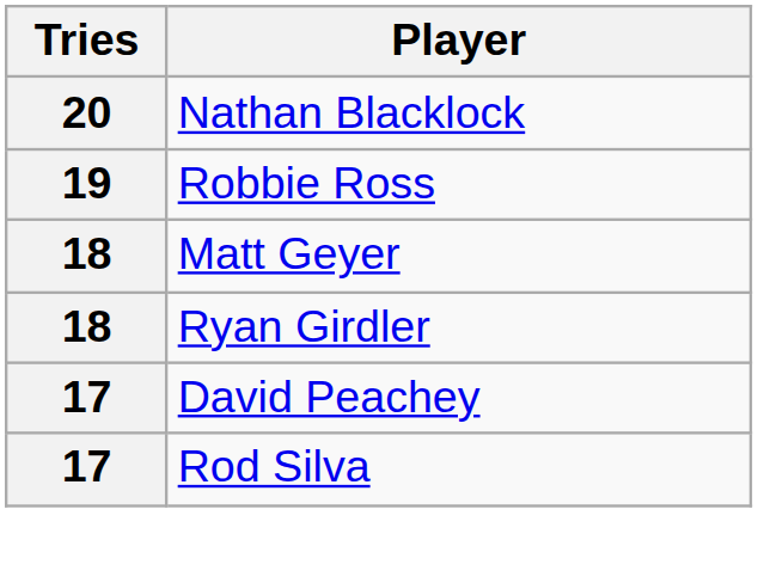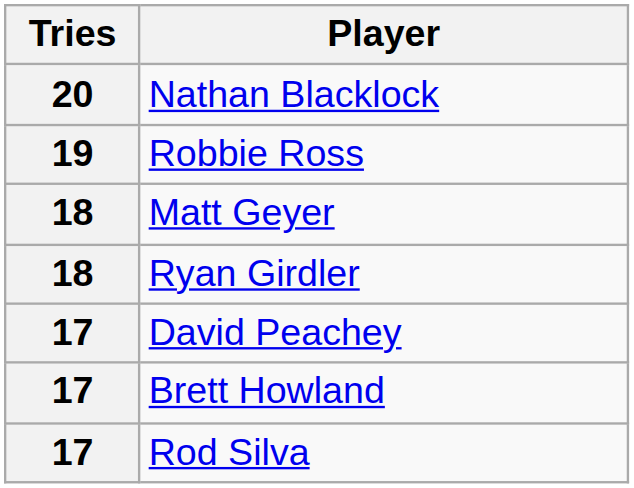 <table class="wikitable" style="text-align:left;">
 <tr>
 <th width=50>Tries</th>
 <th width=200>Player</th>
 </tr>
 <tr>
 <th>20</th>
 <td> <a href='#'>Nathan Blacklock</a></td>
 </tr>
 <tr>
 <th>19</th>
 <td> <a href='#'>Robbie Ross</a></td>
 </tr>
 <tr>
 <th>18</th>
 <td> <a href='#'>Matt Geyer</a></td>
 </tr>
 <tr>
 <th>18</th>
 <td> <a href='#'>Ryan Girdler</a></td>
 </tr>
 <tr>
 <th>17</th>
 <td> <a href='#'>David Peachey</a></td>
 </tr>
 <tr>
 <th>17</th>
+<td> <a href='#'>Brett Howland</a></td>
+</tr>
+<tr>
+<th>17</th>
 <td> <a href='#'>Rod Silva</a></td>
 </tr>
 </table>
